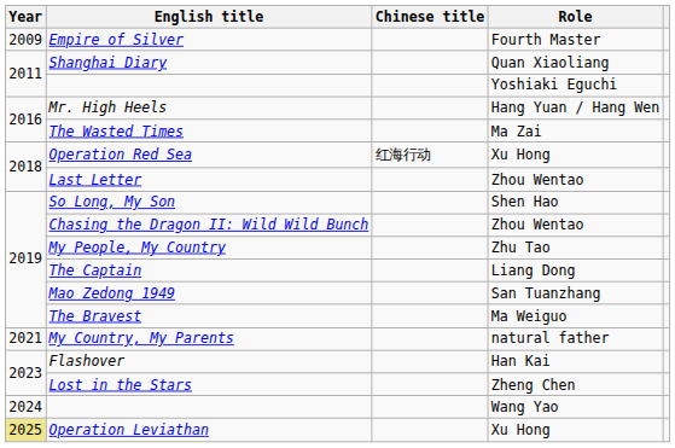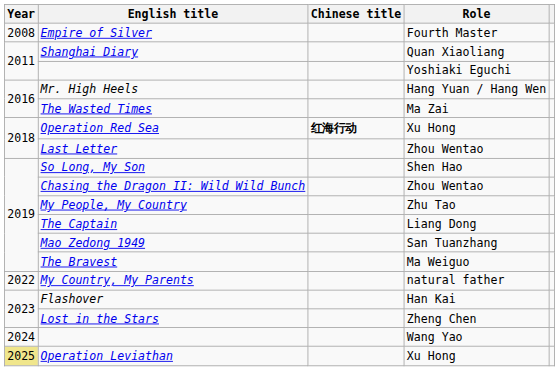 <table class="wikitable">
 <tr>
 <th>Year</th>
 <th>English title</th>
 <th>Chinese title</th>
 <th>Role</th>
 <th></th>
 </tr>
 <tr>
-<td>2009</td>
+<td>2008</td>
 <td><em><a href='#'>Empire of Silver</a></em></td>
 <td></td>
 <td>Fourth Master</td>
 <td></td>
 </tr>
 <tr>
 <td rowspan="2">2011</td>
 <td><em><a href='#'>Shanghai Diary</a></em></td>
 <td></td>
 <td>Quan Xiaoliang</td>
 <td></td>
 </tr>
 <tr>
 <td></td>
 <td></td>
 <td>Yoshiaki Eguchi</td>
 <td></td>
 </tr>
 <tr>
 <td rowspan="2">2016</td>
 <td><em>Mr. High Heels</em></td>
 <td></td>
 <td>Hang Yuan / Hang Wen</td>
 <td></td>
 </tr>
 <tr>
 <td><em><a href='#'>The Wasted Times</a></em></td>
 <td></td>
 <td>Ma Zai</td>
 <td></td>
 </tr>
 <tr>
 <td rowspan="2">2018</td>
 <td><em><a href='#'>Operation Red Sea</a></em></td>
-<td>红海行动</td>
+<td><strong>红海行动</strong></td>
 <td>Xu Hong</td>
 <td></td>
 </tr>
 <tr>
 <td><em><a href='#'>Last Letter</a></em></td>
 <td></td>
 <td>Zhou Wentao</td>
 <td></td>
 </tr>
 <tr>
 <td rowspan="6">2019</td>
 <td><em><a href='#'>So Long, My Son</a></em></td>
 <td></td>
 <td>Shen Hao</td>
 <td></td>
 </tr>
 <tr>
 <td><em><a href='#'>Chasing the Dragon II: Wild Wild Bunch</a></em></td>
 <td></td>
 <td>Zhou Wentao</td>
 <td></td>
 </tr>
 <tr>
 <td><em><a href='#'>My People, My Country</a></em></td>
 <td></td>
 <td>Zhu Tao</td>
 <td></td>
 </tr>
 <tr>
 <td><em><a href='#'>The Captain</a></em></td>
 <td></td>
 <td>Liang Dong</td>
 <td></td>
 </tr>
 <tr>
 <td><em><a href='#'>Mao Zedong 1949</a></em></td>
 <td></td>
 <td>San Tuanzhang</td>
 <td></td>
 </tr>
 <tr>
 <td><em><a href='#'>The Bravest</a></em></td>
 <td></td>
 <td>Ma Weiguo</td>
 <td></td>
 </tr>
 <tr>
-<td>2021</td>
+<td>2022</td>
 <td><em><a href='#'>My Country, My Parents</a></em></td>
 <td></td>
 <td>natural father</td>
 <td></td>
 </tr>
 <tr>
 <td rowspan="2">2023</td>
 <td><em>Flashover</em></td>
 <td></td>
 <td>Han Kai</td>
 <td></td>
 </tr>
 <tr>
 <td><em><a href='#'>Lost in the Stars</a></em></td>
 <td></td>
 <td>Zheng Chen</td>
 <td></td>
 </tr>
 <tr>
 <td>2024</td>
 <td></td>
 <td></td>
 <td>Wang Yao</td>
 <td></td>
 </tr>
 <tr>
 <td style="background: khaki;">2025</td>
 <td><em><a href='#'>Operation Leviathan</a></em></td>
 <td></td>
 <td>Xu Hong</td>
 <td></td>
 </tr>
 </table>
